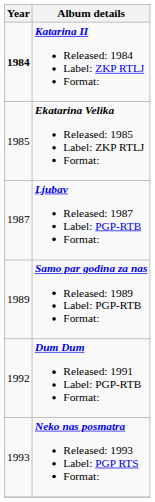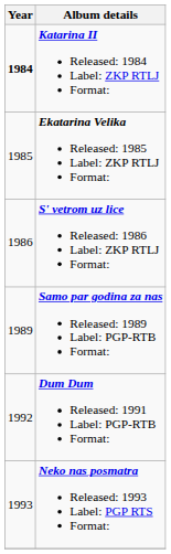 <table class ="wikitable">
 <tr>
 <th>Year</th>
 <th>Album details</th>
 </tr>
 <tr>
 <td><strong>1984</strong></td>
 <td><strong><em><a href='#'>Katarina II</a></em></strong><br><ul><li>Released: 1984</li><li>Label: <a href='#'>ZKP RTLJ</a></li><li>Format:</li></ul></td>
 </tr>
 <tr>
 <td align="center" rowspan="1">1985</td>
 <td><strong><em>Ekatarina Velika</em></strong><br><ul><li>Released: 1985</li><li>Label: ZKP RTLJ</li><li>Format:</li></ul></td>
 </tr>
 <tr>
-<td align="center" rowspan="1">1987</td>
-<td><strong><em><a href='#'>Ljubav</a></em></strong><br><ul><li>Released: 1987</li><li>Label: <a href='#'>PGP-RTB</a></li><li>Format:</li></ul></td>
+<td align="center" rowspan="1">1986</td>
+<td><strong><em><a href='#'>S' vetrom uz lice</a></em></strong><br><ul><li>Released: 1986</li><li>Label: ZKP RTLJ</li><li>Format:</li></ul></td>
 </tr>
 <tr>
 <td align="center" rowspan="1">1989</td>
 <td><strong><em><a href='#'>Samo par godina za nas</a></em></strong><br><ul><li>Released: 1989</li><li>Label: PGP-RTB</li><li>Format:</li></ul></td>
 </tr>
 <tr>
 <td align="center" rowspan="1">1992</td>
 <td><strong><em><a href='#'>Dum Dum</a></em></strong><br><ul><li>Released: 1991</li><li>Label: PGP-RTB</li><li>Format:</li></ul></td>
 </tr>
 <tr>
 <td align="center" rowspan="1">1993</td>
 <td><strong><em><a href='#'>Neko nas posmatra</a></em></strong><br><ul><li>Released: 1993</li><li>Label: <a href='#'>PGP RTS</a></li><li>Format:</li></ul></td>
 </tr>
 <tr>
 </tr>
 </table>
